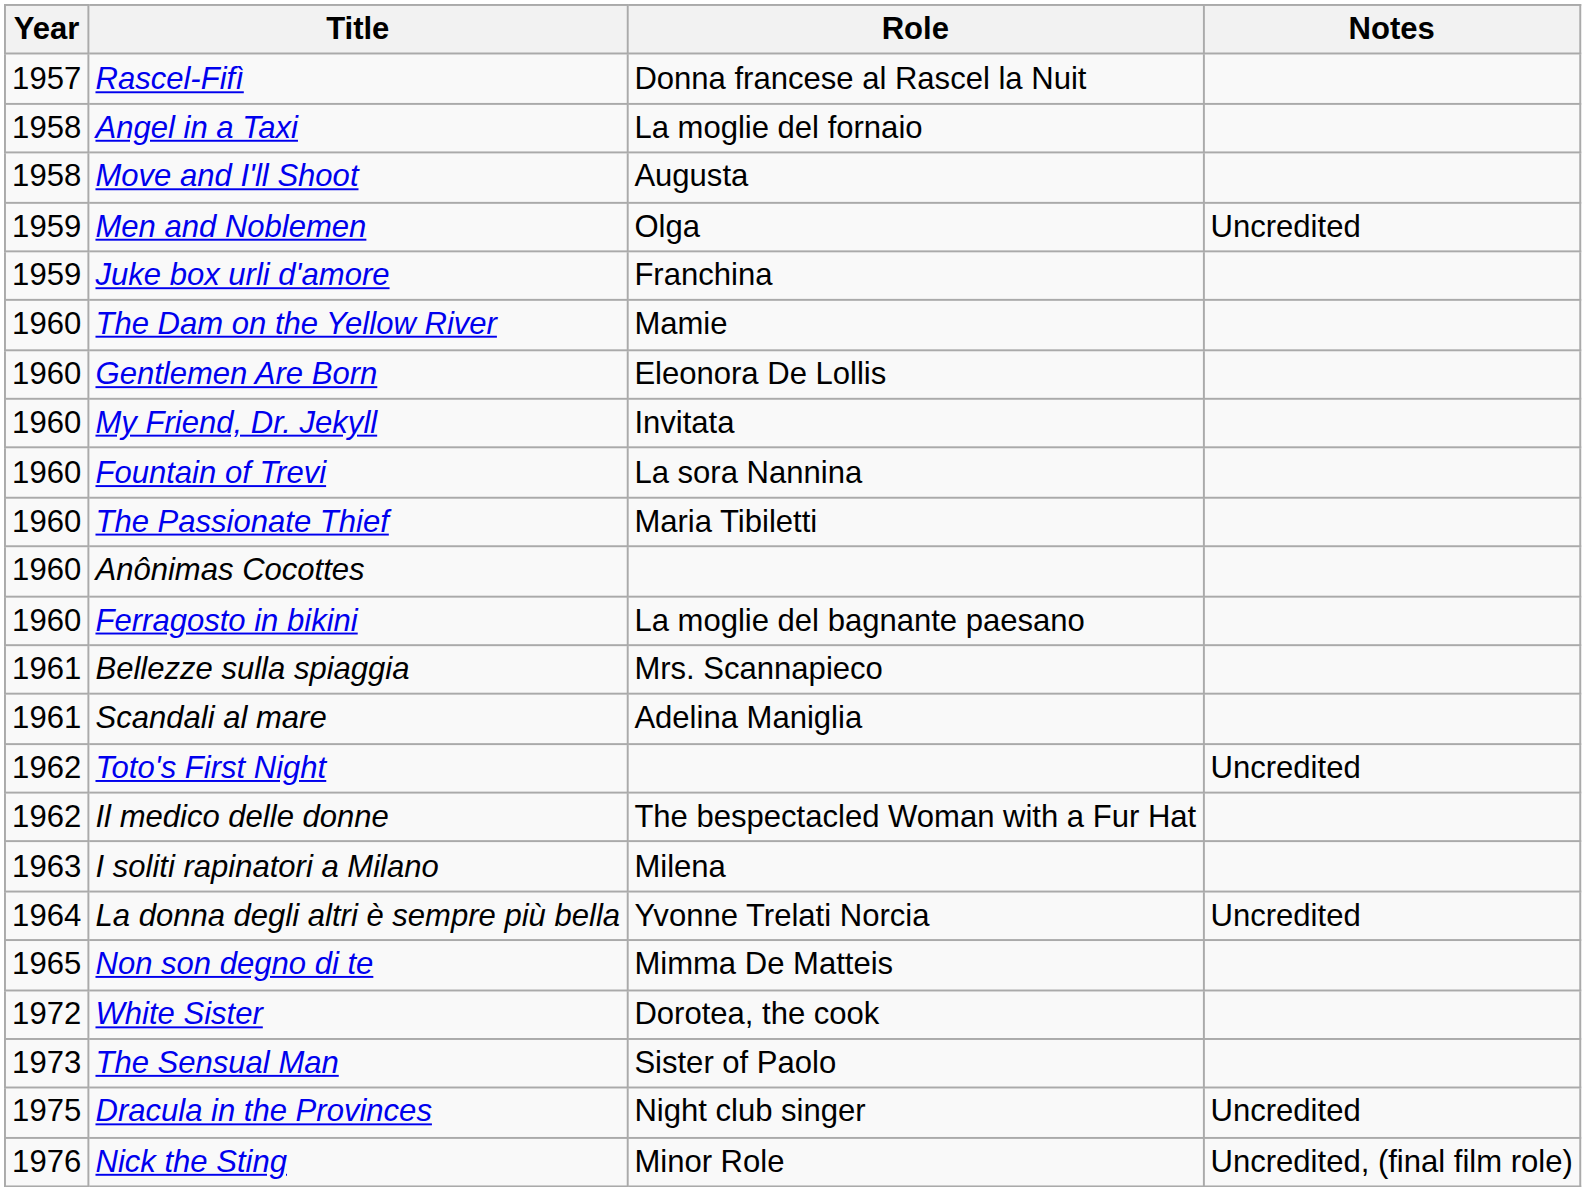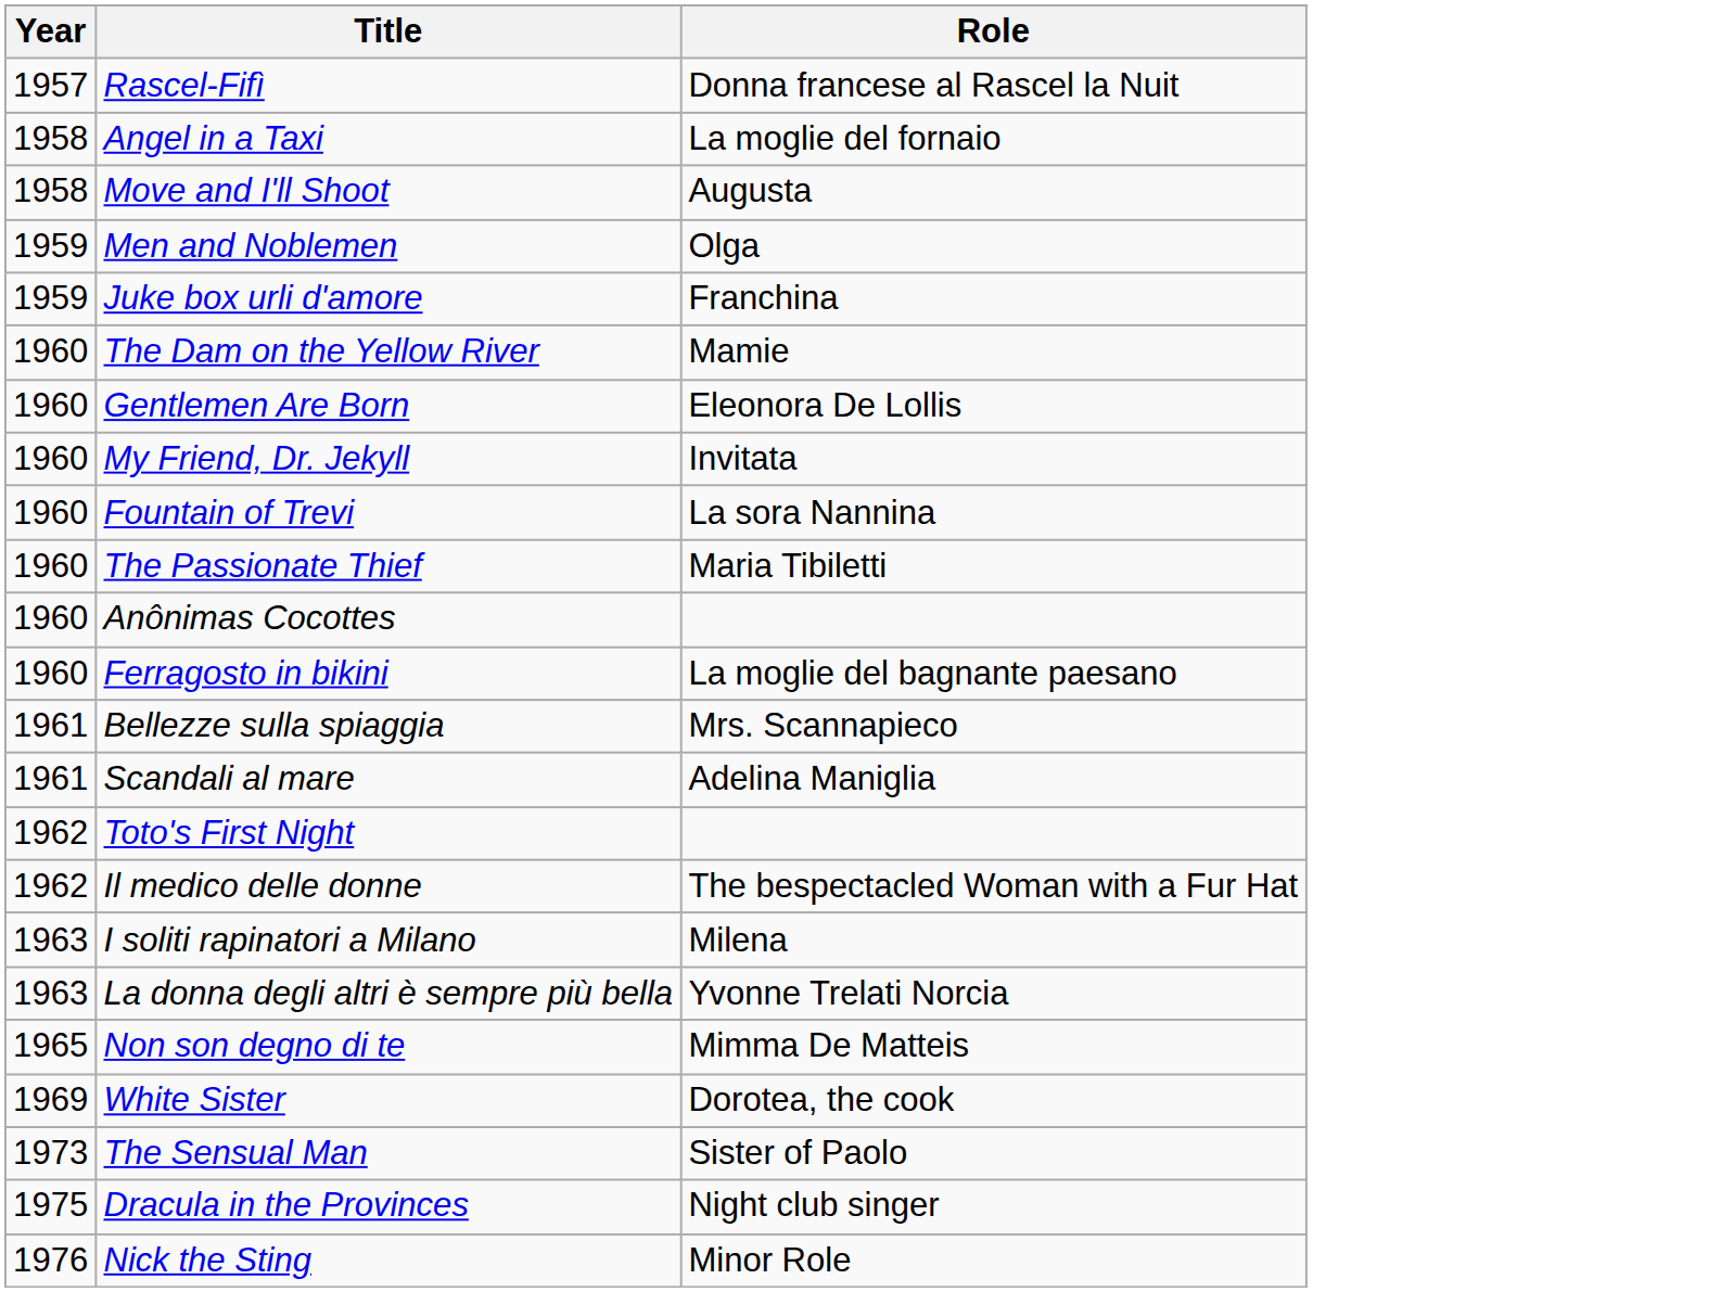 <table class="wikitable">
 <tr>
 <th>Year</th>
 <th>Title</th>
 <th>Role</th>
-<th>Notes</th>
 </tr>
 <tr>
 <td>1957</td>
 <td><em><a href='#'>Rascel-Fifì</a></em></td>
 <td>Donna francese al Rascel la Nuit</td>
-<td></td>
 </tr>
 <tr>
 <td>1958</td>
 <td><em><a href='#'>Angel in a Taxi</a></em></td>
 <td>La moglie del fornaio</td>
-<td></td>
 </tr>
 <tr>
 <td>1958</td>
 <td><em><a href='#'>Move and I'll Shoot</a></em></td>
 <td>Augusta</td>
-<td></td>
 </tr>
 <tr>
 <td>1959</td>
 <td><em><a href='#'>Men and Noblemen</a></em></td>
 <td>Olga</td>
-<td>Uncredited</td>
 </tr>
 <tr>
 <td>1959</td>
 <td><em><a href='#'>Juke box urli d'amore</a></em></td>
 <td>Franchina</td>
-<td></td>
 </tr>
 <tr>
 <td>1960</td>
 <td><em><a href='#'>The Dam on the Yellow River</a></em></td>
 <td>Mamie</td>
-<td></td>
 </tr>
 <tr>
 <td>1960</td>
 <td><em><a href='#'>Gentlemen Are Born</a></em></td>
 <td>Eleonora De Lollis</td>
-<td></td>
 </tr>
 <tr>
 <td>1960</td>
 <td><em><a href='#'>My Friend, Dr. Jekyll</a></em></td>
 <td>Invitata</td>
-<td></td>
 </tr>
 <tr>
 <td>1960</td>
 <td><em><a href='#'>Fountain of Trevi</a></em></td>
 <td>La sora Nannina</td>
-<td></td>
 </tr>
 <tr>
 <td>1960</td>
 <td><em><a href='#'>The Passionate Thief</a></em></td>
 <td>Maria Tibiletti</td>
-<td></td>
 </tr>
 <tr>
 <td>1960</td>
 <td><em>Anônimas Cocottes</em></td>
-<td></td>
 <td></td>
 </tr>
 <tr>
 <td>1960</td>
 <td><em><a href='#'>Ferragosto in bikini</a></em></td>
 <td>La moglie del bagnante paesano</td>
-<td></td>
 </tr>
 <tr>
 <td>1961</td>
 <td><em>Bellezze sulla spiaggia</em></td>
 <td>Mrs. Scannapieco</td>
-<td></td>
 </tr>
 <tr>
 <td>1961</td>
 <td><em>Scandali al mare</em></td>
 <td>Adelina Maniglia</td>
-<td></td>
 </tr>
 <tr>
 <td>1962</td>
 <td><em><a href='#'>Toto's First Night</a></em></td>
 <td></td>
-<td>Uncredited</td>
 </tr>
 <tr>
 <td>1962</td>
 <td><em>Il medico delle donne</em></td>
 <td>The bespectacled Woman with a Fur Hat</td>
-<td></td>
 </tr>
 <tr>
 <td>1963</td>
 <td><em>I soliti rapinatori a Milano</em></td>
 <td>Milena</td>
-<td></td>
 </tr>
 <tr>
-<td>1964</td>
+<td>1963</td>
 <td><em>La donna degli altri è sempre più bella</em></td>
 <td>Yvonne Trelati Norcia</td>
-<td>Uncredited</td>
 </tr>
 <tr>
 <td>1965</td>
 <td><em><a href='#'>Non son degno di te</a></em></td>
 <td>Mimma De Matteis</td>
-<td></td>
 </tr>
 <tr>
-<td>1972</td>
+<td>1969</td>
 <td><em><a href='#'>White Sister</a></em></td>
 <td>Dorotea, the cook</td>
-<td></td>
 </tr>
 <tr>
 <td>1973</td>
 <td><em><a href='#'>The Sensual Man</a></em></td>
 <td>Sister of Paolo</td>
-<td></td>
 </tr>
 <tr>
 <td>1975</td>
 <td><em><a href='#'>Dracula in the Provinces</a></em></td>
 <td>Night club singer</td>
-<td>Uncredited</td>
 </tr>
 <tr>
 <td>1976</td>
 <td><em><a href='#'>Nick the Sting</a></em></td>
 <td>Minor Role</td>
-<td>Uncredited, (final film role)</td>
 </tr>
 </table>
